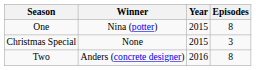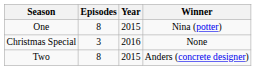 <table class="wikitable" style="text-align:center;">
 <tr>
 <th>Season</th>
+<th>Episodes</th>
+<th>Year</th>
 <th>Winner</th>
-<th>Year</th>
-<th>Episodes</th>
 </tr>
 <tr>
 <td>One</td>
+<td>8</td>
+<td>2015</td>
 <td>Nina (<a href='#'>potter</a>)</td>
-<td>2015</td>
-<td>8</td>
 </tr>
 <tr>
 <td>Christmas Special</td>
+<td>3</td>
+<td>2016</td>
 <td>None</td>
-<td>2015</td>
-<td>3</td>
 </tr>
 <tr>
 <td>Two</td>
+<td>8</td>
+<td>2015</td>
 <td>Anders (<a href='#'>concrete designer</a>)</td>
-<td>2016</td>
-<td>8</td>
 </tr>
 </table>
